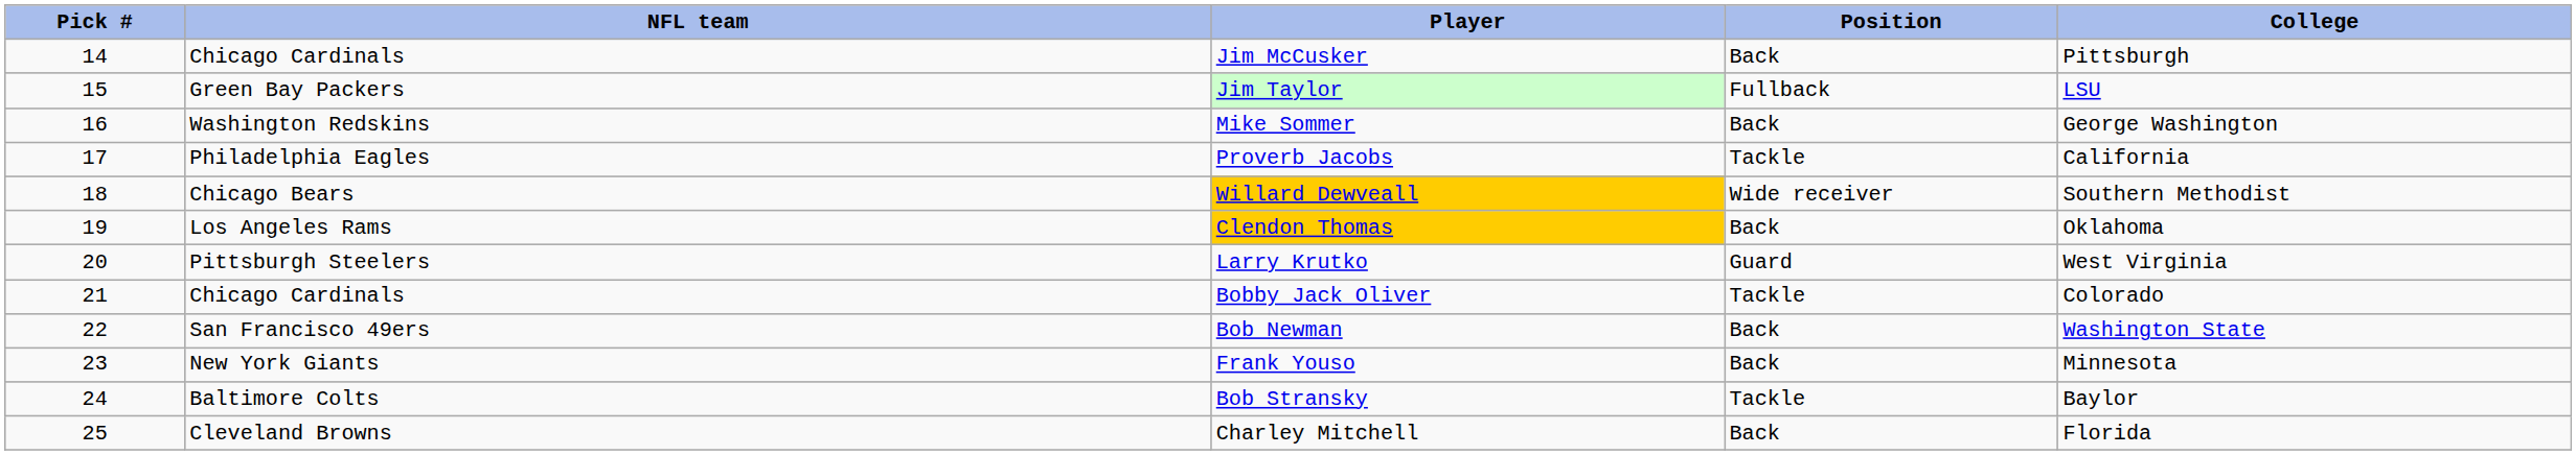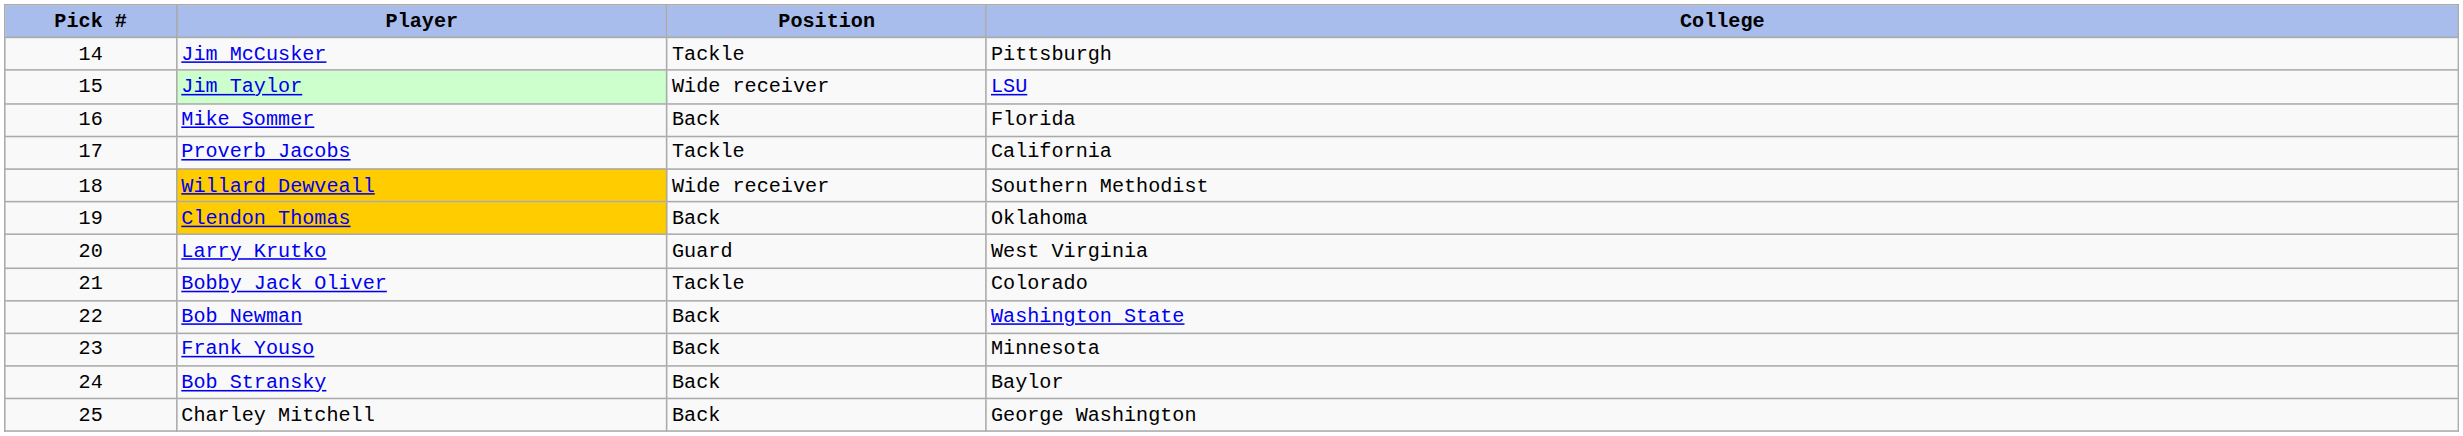 <table class="wikitable sortable sortable" style="width: 100%">
 <tr>
 <th style="background:#A8BDEC;" width=7%>Pick #</th>
-<th width=40% style="background:#A8BDEC;">NFL team</th>
 <th width=20% style="background:#A8BDEC;">Player</th>
 <th width=13% style="background:#A8BDEC;">Position</th>
 <th style="background:#A8BDEC;">College</th>
 </tr>
 <tr>
 <td align=center>14</td>
-<td>Chicago Cardinals</td>
 <td><a href='#'>Jim McCusker</a></td>
-<td>Back</td>
+<td>Tackle</td>
 <td>Pittsburgh</td>
 </tr>
 <tr>
 <td align=center>15</td>
-<td>Green Bay Packers</td>
 <td bgcolor="#CCFFCC"><a href='#'>Jim Taylor</a></td>
-<td>Fullback</td>
+<td>Wide receiver</td>
 <td><a href='#'>LSU</a></td>
 </tr>
 <tr>
 <td align=center>16</td>
-<td>Washington Redskins</td>
 <td><a href='#'>Mike Sommer</a></td>
 <td>Back</td>
-<td>George Washington</td>
+<td>Florida</td>
 </tr>
 <tr>
 <td align=center>17</td>
-<td>Philadelphia Eagles</td>
 <td><a href='#'>Proverb Jacobs</a></td>
 <td>Tackle</td>
 <td>California</td>
 </tr>
 <tr>
 <td align=center>18</td>
-<td>Chicago Bears</td>
 <td bgcolor="#FFCC00"><a href='#'>Willard Dewveall</a></td>
 <td>Wide receiver</td>
 <td>Southern Methodist</td>
 </tr>
 <tr>
 <td align=center>19</td>
-<td>Los Angeles Rams</td>
 <td bgcolor="#FFCC00"><a href='#'>Clendon Thomas</a></td>
 <td>Back</td>
 <td>Oklahoma</td>
 </tr>
 <tr>
 <td align=center>20</td>
-<td>Pittsburgh Steelers</td>
 <td><a href='#'>Larry Krutko</a></td>
 <td>Guard</td>
 <td>West Virginia</td>
 </tr>
 <tr>
 <td align=center>21</td>
-<td>Chicago Cardinals</td>
 <td><a href='#'>Bobby Jack Oliver</a></td>
 <td>Tackle</td>
 <td>Colorado</td>
 </tr>
 <tr>
 <td align=center>22</td>
-<td>San Francisco 49ers</td>
 <td><a href='#'>Bob Newman</a></td>
 <td>Back</td>
 <td><a href='#'>Washington State</a></td>
 </tr>
 <tr>
 <td align=center>23</td>
-<td>New York Giants</td>
 <td><a href='#'>Frank Youso</a></td>
 <td>Back</td>
 <td>Minnesota</td>
 </tr>
 <tr>
 <td align=center>24</td>
-<td>Baltimore Colts</td>
 <td><a href='#'>Bob Stransky</a></td>
-<td>Tackle</td>
+<td>Back</td>
 <td>Baylor</td>
 </tr>
 <tr>
 <td align=center>25</td>
-<td>Cleveland Browns</td>
 <td>Charley Mitchell</td>
 <td>Back</td>
-<td>Florida</td>
+<td>George Washington</td>
 </tr>
 </table>
